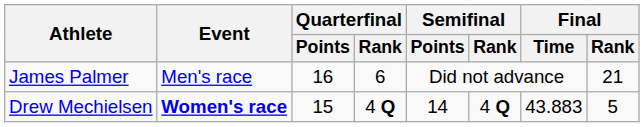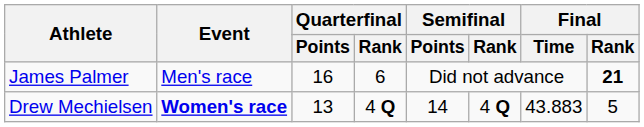 <table class=wikitable style=font-size:90%;text-align:center>
 <tr>
 <th rowspan=2>Athlete</th>
 <th rowspan=2>Event</th>
 <th colspan=2>Quarterfinal</th>
 <th colspan=2>Semifinal</th>
 <th colspan=2>Final</th>
 </tr>
 <tr style=font-size:95%>
 <th>Points</th>
 <th>Rank</th>
 <th>Points</th>
 <th>Rank</th>
 <th>Time</th>
 <th>Rank</th>
 </tr>
 <tr>
 <td align=left><a href='#'>James Palmer</a></td>
 <td align=left><a href='#'>Men's race</a></td>
 <td>16</td>
 <td>6</td>
 <td colspan=3>Did not advance</td>
-<td>21</td>
+<td><strong>21</strong></td>
 </tr>
 <tr>
 <td align=left><a href='#'>Drew Mechielsen</a></td>
 <td align=left><strong><a href='#'>Women's race</a></strong></td>
-<td>15</td>
+<td>13</td>
 <td>4 <strong>Q</strong></td>
 <td>14</td>
 <td>4 <strong>Q</strong></td>
 <td>43.883</td>
 <td>5</td>
 </tr>
 </table>
